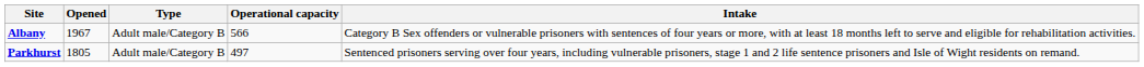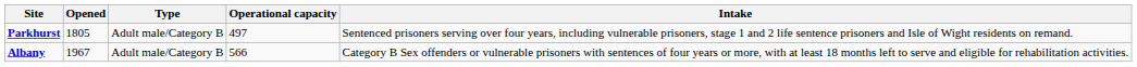 <table class="wikitable">
 <tr>
 <th>Site</th>
 <th>Opened</th>
 <th>Type</th>
 <th>Operational capacity</th>
 <th>Intake</th>
 </tr>
 <tr>
+<td><strong><a href='#'>Parkhurst</a></strong></td>
+<td>1805</td>
+<td>Adult male/Category B</td>
+<td>497</td>
+<td>Sentenced prisoners serving over four years, including vulnerable prisoners, stage 1 and 2 life sentence prisoners and Isle of Wight residents on remand.</td>
+</tr>
+<tr>
 <td><strong><a href='#'>Albany</a></strong></td>
 <td>1967</td>
 <td>Adult male/Category B</td>
 <td>566</td>
 <td>Category B Sex offenders or vulnerable prisoners with sentences of four years or more, with at least 18 months left to serve and eligible for rehabilitation activities.</td>
 </tr>
-<tr>
-<td><strong><a href='#'>Parkhurst</a></strong></td>
-<td>1805</td>
-<td>Adult male/Category B</td>
-<td>497</td>
-<td>Sentenced prisoners serving over four years, including vulnerable prisoners, stage 1 and 2 life sentence prisoners and Isle of Wight residents on remand.</td>
-</tr>
 </table>
